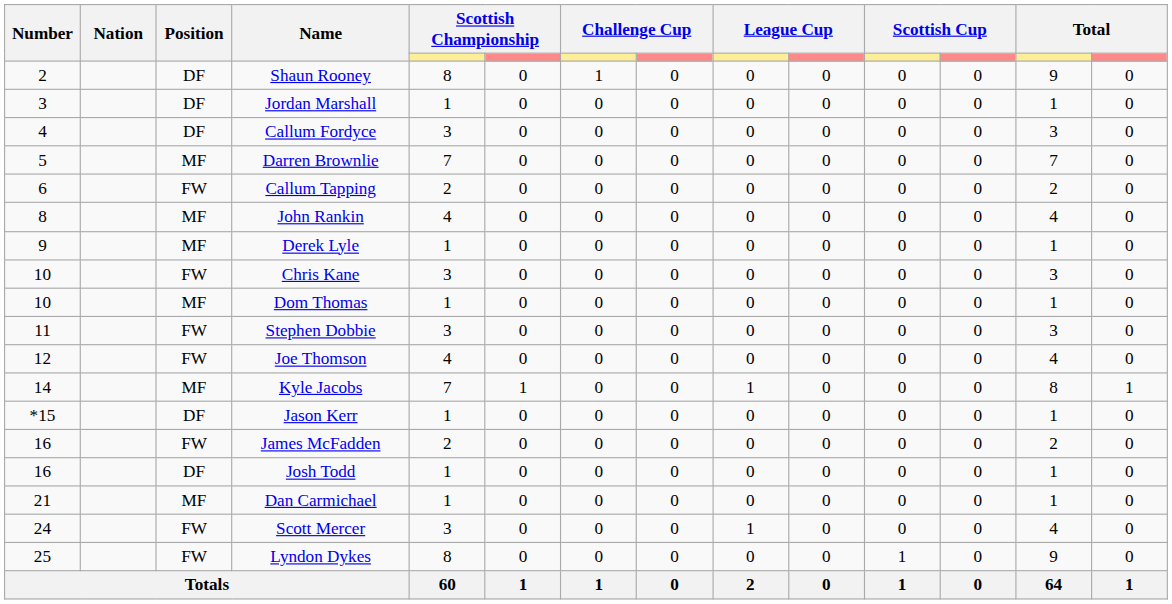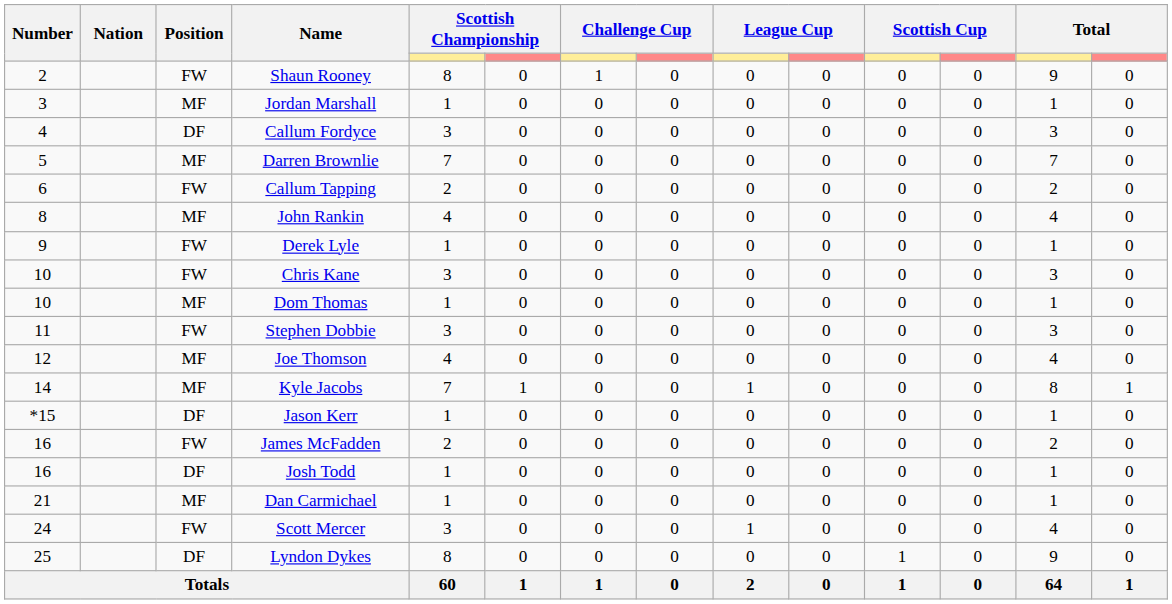 <table class="wikitable" style="font-size: 95%; text-align: center;">
 <tr>
 <th rowspan=2 width=60>Number</th>
 <th rowspan=2 width=60>Nation</th>
 <th rowspan=2 width=60>Position</th>
 <th rowspan=2 width=150>Name</th>
 <th colspan=2><a href='#'>Scottish Championship</a></th>
 <th colspan=2><a href='#'>Challenge Cup</a></th>
 <th colspan=2><a href='#'>League Cup</a></th>
 <th colspan=2><a href='#'>Scottish Cup</a></th>
 <th colspan=2>Total</th>
 </tr>
 <tr>
 <th style="width:60px; background:#fe9;"></th>
 <th style="width:60px; background:#ff8888;"></th>
 <th style="width:60px; background:#fe9;"></th>
 <th style="width:60px; background:#ff8888;"></th>
 <th style="width:60px; background:#fe9;"></th>
 <th style="width:60px; background:#ff8888;"></th>
 <th style="width:60px; background:#fe9;"></th>
 <th style="width:60px; background:#ff8888;"></th>
 <th style="width:60px; background:#fe9;"></th>
 <th style="width:60px; background:#ff8888;"></th>
 </tr>
 <tr>
 <td>2</td>
 <td></td>
-<td>DF</td>
+<td>FW</td>
 <td><a href='#'>Shaun Rooney</a></td>
 <td>8</td>
 <td>0</td>
 <td>1</td>
 <td>0</td>
 <td>0</td>
 <td>0</td>
 <td>0</td>
 <td>0</td>
 <td>9</td>
 <td>0</td>
 </tr>
 <tr>
 <td>3</td>
 <td></td>
-<td>DF</td>
+<td>MF</td>
 <td><a href='#'>Jordan Marshall</a></td>
 <td>1</td>
 <td>0</td>
 <td>0</td>
 <td>0</td>
 <td>0</td>
 <td>0</td>
 <td>0</td>
 <td>0</td>
 <td>1</td>
 <td>0</td>
 </tr>
 <tr>
 <td>4</td>
 <td></td>
 <td>DF</td>
 <td><a href='#'>Callum Fordyce</a></td>
 <td>3</td>
 <td>0</td>
 <td>0</td>
 <td>0</td>
 <td>0</td>
 <td>0</td>
 <td>0</td>
 <td>0</td>
 <td>3</td>
 <td>0</td>
 </tr>
 <tr>
 <td>5</td>
 <td></td>
 <td>MF</td>
 <td><a href='#'>Darren Brownlie</a></td>
 <td>7</td>
 <td>0</td>
 <td>0</td>
 <td>0</td>
 <td>0</td>
 <td>0</td>
 <td>0</td>
 <td>0</td>
 <td>7</td>
 <td>0</td>
 </tr>
 <tr>
 <td>6</td>
 <td></td>
 <td>FW</td>
 <td><a href='#'>Callum Tapping</a></td>
 <td>2</td>
 <td>0</td>
 <td>0</td>
 <td>0</td>
 <td>0</td>
 <td>0</td>
 <td>0</td>
 <td>0</td>
 <td>2</td>
 <td>0</td>
 </tr>
 <tr>
 <td>8</td>
 <td></td>
 <td>MF</td>
 <td><a href='#'>John Rankin</a></td>
 <td>4</td>
 <td>0</td>
 <td>0</td>
 <td>0</td>
 <td>0</td>
 <td>0</td>
 <td>0</td>
 <td>0</td>
 <td>4</td>
 <td>0</td>
 </tr>
 <tr>
 <td>9</td>
 <td></td>
-<td>MF</td>
+<td>FW</td>
 <td><a href='#'>Derek Lyle</a></td>
 <td>1</td>
 <td>0</td>
 <td>0</td>
 <td>0</td>
 <td>0</td>
 <td>0</td>
 <td>0</td>
 <td>0</td>
 <td>1</td>
 <td>0</td>
 </tr>
 <tr>
 <td>10</td>
 <td></td>
 <td>FW</td>
 <td><a href='#'>Chris Kane</a></td>
 <td>3</td>
 <td>0</td>
 <td>0</td>
 <td>0</td>
 <td>0</td>
 <td>0</td>
 <td>0</td>
 <td>0</td>
 <td>3</td>
 <td>0</td>
 </tr>
 <tr>
 <td>10</td>
 <td></td>
 <td>MF</td>
 <td><a href='#'>Dom Thomas</a></td>
 <td>1</td>
 <td>0</td>
 <td>0</td>
 <td>0</td>
 <td>0</td>
 <td>0</td>
 <td>0</td>
 <td>0</td>
 <td>1</td>
 <td>0</td>
 </tr>
 <tr>
 <td>11</td>
 <td></td>
 <td>FW</td>
 <td><a href='#'>Stephen Dobbie</a></td>
 <td>3</td>
 <td>0</td>
 <td>0</td>
 <td>0</td>
 <td>0</td>
 <td>0</td>
 <td>0</td>
 <td>0</td>
 <td>3</td>
 <td>0</td>
 </tr>
 <tr>
 <td>12</td>
 <td></td>
-<td>FW</td>
+<td>MF</td>
 <td><a href='#'>Joe Thomson</a></td>
 <td>4</td>
 <td>0</td>
 <td>0</td>
 <td>0</td>
 <td>0</td>
 <td>0</td>
 <td>0</td>
 <td>0</td>
 <td>4</td>
 <td>0</td>
 </tr>
 <tr>
 <td>14</td>
 <td></td>
 <td>MF</td>
 <td><a href='#'>Kyle Jacobs</a></td>
 <td>7</td>
 <td>1</td>
 <td>0</td>
 <td>0</td>
 <td>1</td>
 <td>0</td>
 <td>0</td>
 <td>0</td>
 <td>8</td>
 <td>1</td>
 </tr>
 <tr>
 <td>*15</td>
 <td></td>
 <td>DF</td>
 <td><a href='#'>Jason Kerr</a></td>
 <td>1</td>
 <td>0</td>
 <td>0</td>
 <td>0</td>
 <td>0</td>
 <td>0</td>
 <td>0</td>
 <td>0</td>
 <td>1</td>
 <td>0</td>
 </tr>
 <tr>
 <td>16</td>
 <td></td>
 <td>FW</td>
 <td><a href='#'>James McFadden</a></td>
 <td>2</td>
 <td>0</td>
 <td>0</td>
 <td>0</td>
 <td>0</td>
 <td>0</td>
 <td>0</td>
 <td>0</td>
 <td>2</td>
 <td>0</td>
 </tr>
 <tr>
 <td>16</td>
 <td></td>
 <td>DF</td>
 <td><a href='#'>Josh Todd</a></td>
 <td>1</td>
 <td>0</td>
 <td>0</td>
 <td>0</td>
 <td>0</td>
 <td>0</td>
 <td>0</td>
 <td>0</td>
 <td>1</td>
 <td>0</td>
 </tr>
 <tr>
 <td>21</td>
 <td></td>
 <td>MF</td>
 <td><a href='#'>Dan Carmichael</a></td>
 <td>1</td>
 <td>0</td>
 <td>0</td>
 <td>0</td>
 <td>0</td>
 <td>0</td>
 <td>0</td>
 <td>0</td>
 <td>1</td>
 <td>0</td>
 </tr>
 <tr>
 <td>24</td>
 <td></td>
 <td>FW</td>
 <td><a href='#'>Scott Mercer</a></td>
 <td>3</td>
 <td>0</td>
 <td>0</td>
 <td>0</td>
 <td>1</td>
 <td>0</td>
 <td>0</td>
 <td>0</td>
 <td>4</td>
 <td>0</td>
 </tr>
 <tr>
 <td>25</td>
 <td></td>
-<td>FW</td>
+<td>DF</td>
 <td><a href='#'>Lyndon Dykes</a></td>
 <td>8</td>
 <td>0</td>
 <td>0</td>
 <td>0</td>
 <td>0</td>
 <td>0</td>
 <td>1</td>
 <td>0</td>
 <td>9</td>
 <td>0</td>
 </tr>
 <tr>
 <th colspan=4>Totals</th>
 <th>60</th>
 <th>1</th>
 <th>1</th>
 <th>0</th>
 <th>2</th>
 <th>0</th>
 <th>1</th>
 <th>0</th>
 <th>64</th>
 <th>1</th>
 </tr>
 </table>
